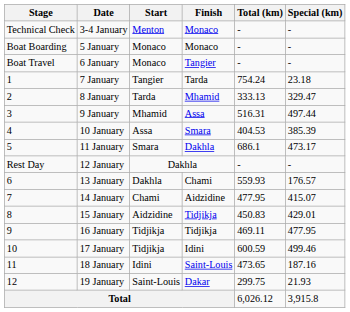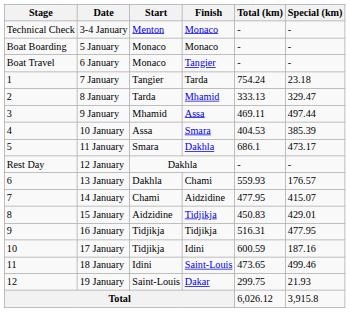 <table class="wikitable" style="font-size: 85%;">
 <tr>
 <th>Stage</th>
 <th>Date</th>
 <th>Start</th>
 <th>Finish</th>
 <th>Total (km)</th>
 <th>Special (km)</th>
 </tr>
 <tr>
 <td>Technical Check</td>
 <td>3-4 January</td>
 <td> <a href='#'>Menton</a></td>
 <td> <a href='#'>Monaco</a></td>
 <td>-</td>
 <td>-</td>
 </tr>
 <tr>
 <td>Boat Boarding</td>
 <td>5 January</td>
 <td> Monaco</td>
 <td> Monaco</td>
 <td>-</td>
 <td>-</td>
 </tr>
 <tr>
 <td>Boat Travel</td>
 <td>6 January</td>
 <td> Monaco</td>
 <td> <a href='#'>Tangier</a></td>
 <td>-</td>
 <td>-</td>
 </tr>
 <tr>
 <td>1</td>
 <td>7 January</td>
 <td> Tangier</td>
 <td> Tarda</td>
 <td>754.24</td>
 <td>23.18</td>
 </tr>
 <tr>
 <td>2</td>
 <td>8 January</td>
 <td> Tarda</td>
 <td> <a href='#'>Mhamid</a></td>
 <td>333.13</td>
 <td>329.47</td>
 </tr>
 <tr>
 <td>3</td>
 <td>9 January</td>
 <td> Mhamid</td>
 <td> <a href='#'>Assa</a></td>
-<td>516.31</td>
+<td>469.11</td>
 <td>497.44</td>
 </tr>
 <tr>
 <td>4</td>
 <td>10 January</td>
 <td> Assa</td>
 <td> <a href='#'>Smara</a></td>
 <td>404.53</td>
 <td>385.39</td>
 </tr>
 <tr>
 <td>5</td>
 <td>11 January</td>
 <td> Smara</td>
 <td> <a href='#'>Dakhla</a></td>
 <td>686.1</td>
 <td>473.17</td>
 </tr>
 <tr>
 <td>Rest Day</td>
 <td>12 January</td>
 <td colspan="2" style="text-align: center;"> Dakhla</td>
 <td>-</td>
 <td>-</td>
 </tr>
 <tr>
 <td>6</td>
 <td>13 January</td>
 <td> Dakhla</td>
 <td> Chami</td>
 <td>559.93</td>
 <td>176.57</td>
 </tr>
 <tr>
 <td>7</td>
 <td>14 January</td>
 <td> Chami</td>
 <td> Aidzidine</td>
 <td>477.95</td>
 <td>415.07</td>
 </tr>
 <tr>
 <td>8</td>
 <td>15 January</td>
 <td> Aidzidine</td>
 <td> <a href='#'>Tidjikja</a></td>
 <td>450.83</td>
 <td>429.01</td>
 </tr>
 <tr>
 <td>9</td>
 <td>16 January</td>
 <td> Tidjikja</td>
 <td> Tidjikja</td>
-<td>469.11</td>
+<td>516.31</td>
 <td>477.95</td>
 </tr>
 <tr>
 <td>10</td>
 <td>17 January</td>
 <td> Tidjikja</td>
 <td> Idini</td>
 <td>600.59</td>
-<td>499.46</td>
+<td>187.16</td>
 </tr>
 <tr>
 <td>11</td>
 <td>18 January</td>
 <td> Idini</td>
 <td> <a href='#'>Saint-Louis</a></td>
 <td>473.65</td>
-<td>187.16</td>
+<td>499.46</td>
 </tr>
 <tr>
 <td>12</td>
 <td>19 January</td>
 <td> Saint-Louis</td>
 <td> <a href='#'>Dakar</a></td>
 <td>299.75</td>
 <td>21.93</td>
 </tr>
 <tr>
 <th colspan="4">Total</th>
 <td>6,026.12</td>
 <td>3,915.8</td>
 </tr>
 </table>
